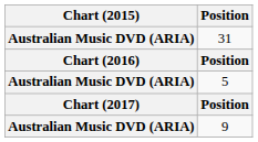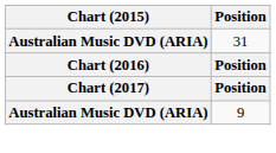 <table class="wikitable sortable plainrowheaders" style="text-align:center;">
 <tr>
 <th>Chart (2015)</th>
 <th>Position</th>
 </tr>
 <tr>
 <th scope="row">Australian Music DVD (ARIA)</th>
 <td>31</td>
 </tr>
 <tr>
 <th>Chart (2016)</th>
 <th>Position</th>
 </tr>
 <tr>
-<th scope="row">Australian Music DVD (ARIA)</th>
-<td>5</td>
-</tr>
-<tr>
 <th>Chart (2017)</th>
 <th>Position</th>
 </tr>
 <tr>
 <th scope="row">Australian Music DVD (ARIA)</th>
 <td>9</td>
 </tr>
 </table>
